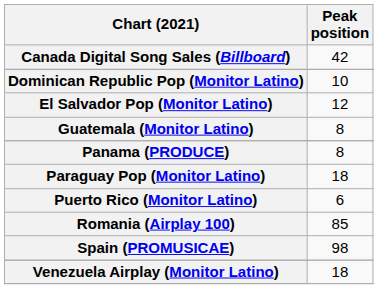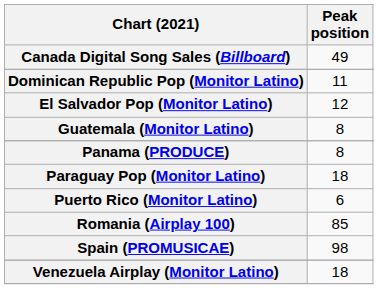 <table class="wikitable sortable plainrowheaders" style="text-align:center">
 <tr>
 <th scope="col">Chart (2021)</th>
 <th scope="col">Peak<br>position</th>
 </tr>
 <tr>
 <th scope="row">Canada Digital Song Sales (<em><a href='#'>Billboard</a></em>)</th>
-<td>42</td>
+<td>49</td>
 </tr>
 <tr>
 </tr>
 <tr>
 <th scope="row">Dominican Republic Pop (<a href='#'>Monitor Latino</a>)</th>
-<td>10</td>
+<td>11</td>
 </tr>
 <tr>
 <th scope="row">El Salvador Pop (<a href='#'>Monitor Latino</a>)</th>
 <td>12</td>
 </tr>
 <tr>
 <th scope="row">Guatemala (<a href='#'>Monitor Latino</a>)</th>
 <td>8</td>
 </tr>
 <tr>
 </tr>
 <tr>
 <th scope="row">Panama (<a href='#'>PRODUCE</a>)</th>
 <td>8</td>
 </tr>
 <tr>
 <th scope="row">Paraguay Pop (<a href='#'>Monitor Latino</a>)</th>
 <td>18</td>
 </tr>
 <tr>
 <th scope="row">Puerto Rico (<a href='#'>Monitor Latino</a>)</th>
 <td>6</td>
 </tr>
 <tr>
 <th scope="row">Romania (<a href='#'>Airplay 100</a>)</th>
 <td>85</td>
 </tr>
 <tr>
 <th scope="row">Spain (<a href='#'>PROMUSICAE</a>)</th>
 <td>98</td>
 </tr>
 <tr>
 </tr>
 <tr>
 </tr>
 <tr>
 <th scope="row">Venezuela Airplay (<a href='#'>Monitor Latino</a>)</th>
 <td>18</td>
 </tr>
 <tr>
 </tr>
 </table>
